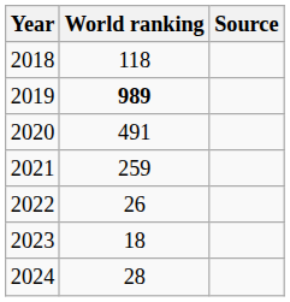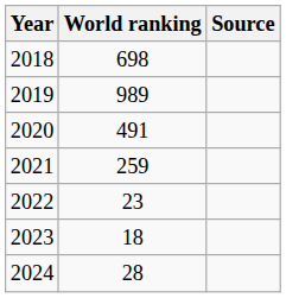 <table class="wikitable" style="text-align:center; font-size: 95%;">
 <tr>
 <th>Year</th>
 <th>World ranking</th>
 <th>Source</th>
 </tr>
 <tr>
 <td>2018</td>
-<td>118</td>
+<td>698</td>
 <td></td>
 </tr>
 <tr>
 <td>2019</td>
-<td><strong>989</strong></td>
+<td>989</td>
 <td></td>
 </tr>
 <tr>
 <td>2020</td>
 <td>491</td>
 <td></td>
 </tr>
 <tr>
 <td>2021</td>
 <td>259</td>
 <td></td>
 </tr>
 <tr>
 <td>2022</td>
-<td>26</td>
+<td>23</td>
 <td></td>
 </tr>
 <tr>
 <td>2023</td>
 <td>18</td>
 <td></td>
 </tr>
 <tr>
 <td>2024</td>
 <td>28</td>
 <td></td>
 </tr>
 </table>
